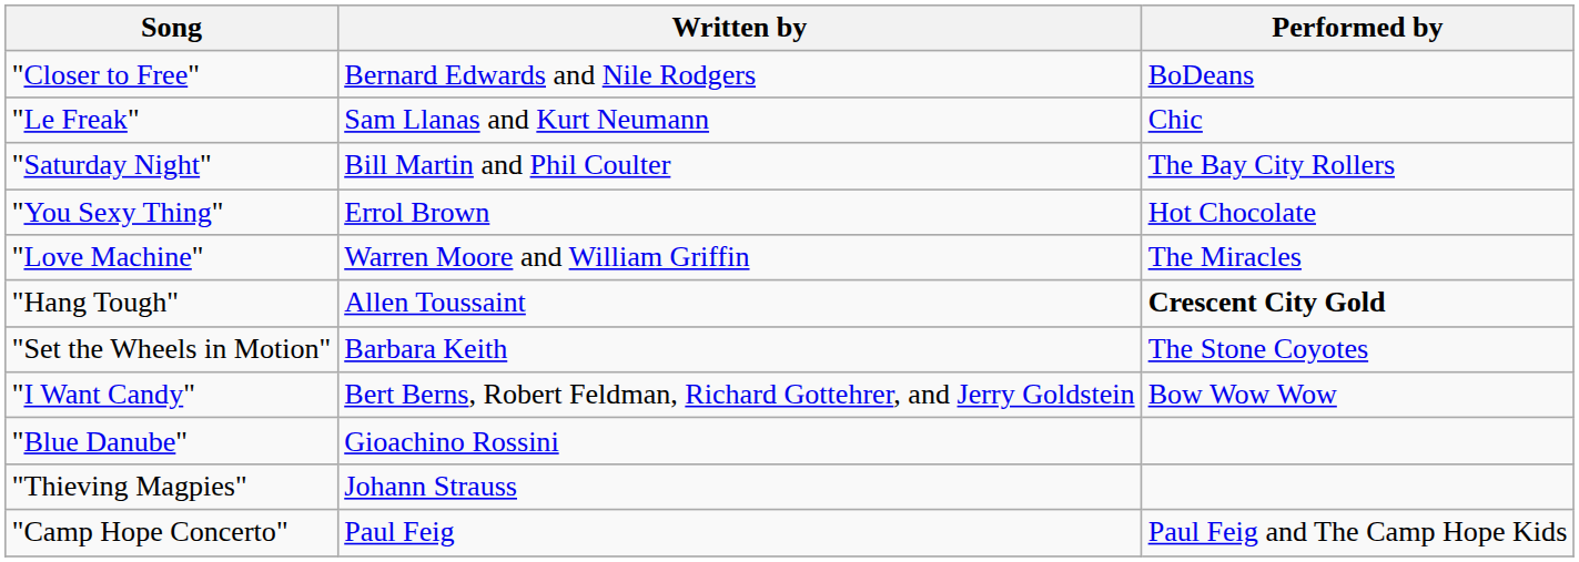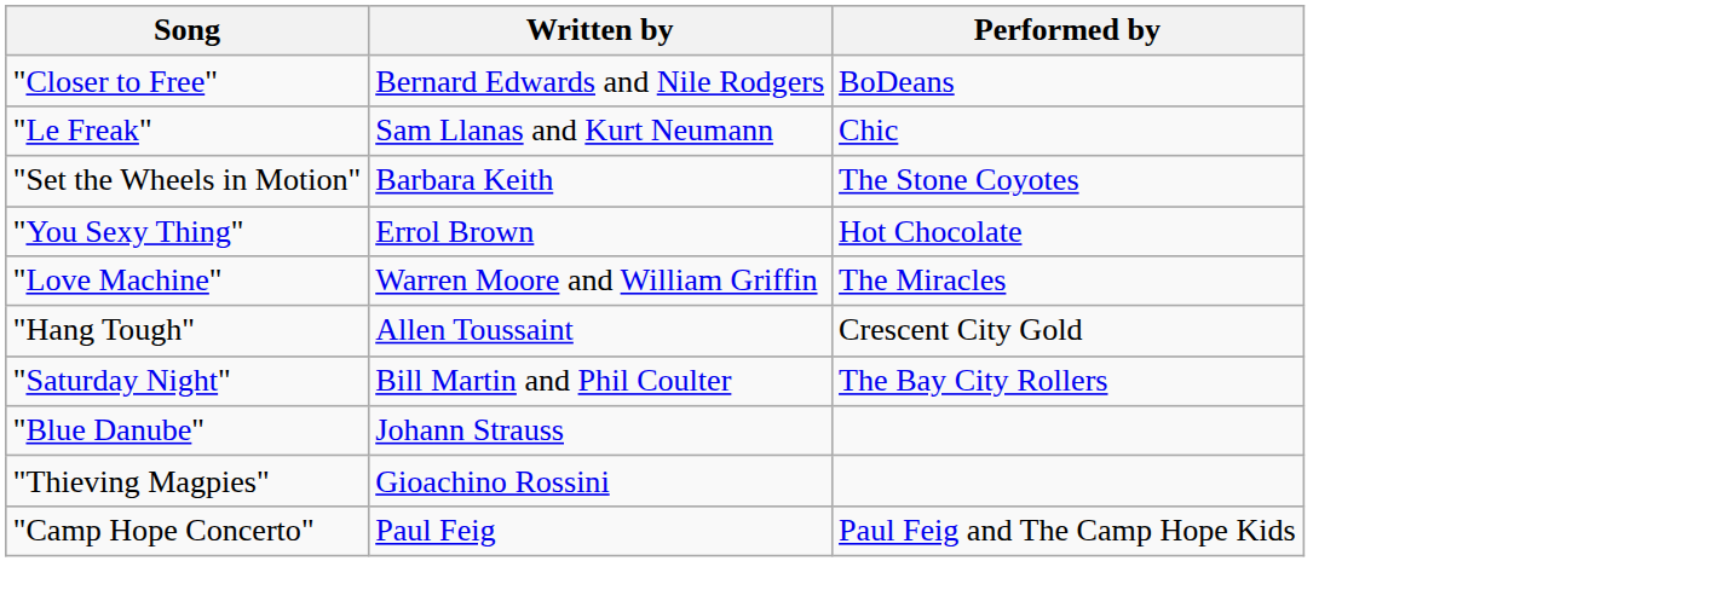 <table class="wikitable">
 <tr>
 <th>Song</th>
 <th>Written by</th>
 <th>Performed by</th>
 </tr>
 <tr>
 <td>"<a href='#'>Closer to Free</a>"</td>
 <td><a href='#'>Bernard Edwards</a> and <a href='#'>Nile Rodgers</a></td>
 <td><a href='#'>BoDeans</a></td>
 </tr>
 <tr>
 <td>"<a href='#'>Le Freak</a>"</td>
 <td><a href='#'>Sam Llanas</a> and <a href='#'>Kurt Neumann</a></td>
 <td><a href='#'>Chic</a></td>
 </tr>
 <tr>
-<td>"<a href='#'>Saturday Night</a>"</td>
-<td><a href='#'>Bill Martin</a> and <a href='#'>Phil Coulter</a></td>
-<td><a href='#'>The Bay City Rollers</a></td>
+<td>"Set the Wheels in Motion"</td>
+<td><a href='#'>Barbara Keith</a></td>
+<td><a href='#'>The Stone Coyotes</a></td>
 </tr>
 <tr>
 <td>"<a href='#'>You Sexy Thing</a>"</td>
 <td><a href='#'>Errol Brown</a></td>
 <td><a href='#'>Hot Chocolate</a></td>
 </tr>
 <tr>
 <td>"<a href='#'>Love Machine</a>"</td>
 <td><a href='#'>Warren Moore</a> and <a href='#'>William Griffin</a></td>
 <td><a href='#'>The Miracles</a></td>
 </tr>
 <tr>
 <td>"Hang Tough"</td>
 <td><a href='#'>Allen Toussaint</a></td>
-<td><strong>Crescent City Gold</strong></td>
+<td>Crescent City Gold</td>
 </tr>
 <tr>
-<td>"Set the Wheels in Motion"</td>
-<td><a href='#'>Barbara Keith</a></td>
-<td><a href='#'>The Stone Coyotes</a></td>
-</tr>
-<tr>
-<td>"<a href='#'>I Want Candy</a>"</td>
-<td><a href='#'>Bert Berns</a>, Robert Feldman, <a href='#'>Richard Gottehrer</a>, and <a href='#'>Jerry Goldstein</a></td>
-<td><a href='#'>Bow Wow Wow</a></td>
+<td>"<a href='#'>Saturday Night</a>"</td>
+<td><a href='#'>Bill Martin</a> and <a href='#'>Phil Coulter</a></td>
+<td><a href='#'>The Bay City Rollers</a></td>
 </tr>
 <tr>
 <td>"<a href='#'>Blue Danube</a>"</td>
-<td><a href='#'>Gioachino Rossini</a></td>
+<td><a href='#'>Johann Strauss</a></td>
 <td></td>
 </tr>
 <tr>
 <td>"Thieving Magpies"</td>
-<td><a href='#'>Johann Strauss</a></td>
+<td><a href='#'>Gioachino Rossini</a></td>
 <td></td>
 </tr>
 <tr>
 <td>"Camp Hope Concerto"</td>
 <td><a href='#'>Paul Feig</a></td>
 <td><a href='#'>Paul Feig</a> and The Camp Hope Kids</td>
 </tr>
 </table>
